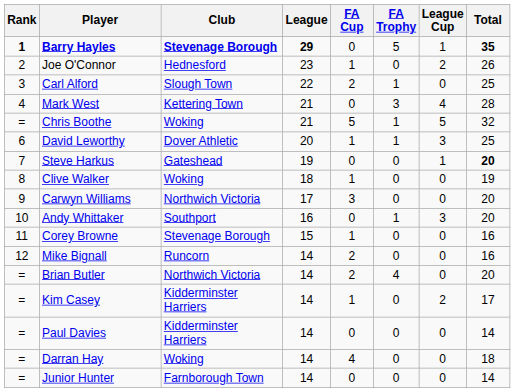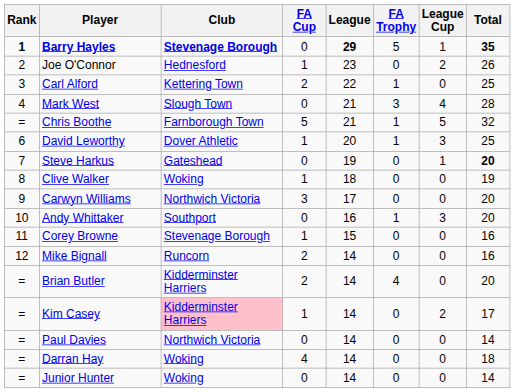 <table class="wikitable" style="text-align: center;">
 <tr>
 <th width=20>Rank</th>
 <th width=155>Player</th>
 <th width=155>Club</th>
+<th width=50><a href='#'>FA Cup</a></th>
 <th width=50>League</th>
-<th width=50><a href='#'>FA Cup</a></th>
 <th width=50><a href='#'>FA Trophy</a></th>
 <th width=50>League Cup</th>
 <th width=50>Total</th>
 </tr>
 <tr>
 <td><strong>1</strong></td>
 <td align=left><strong> <a href='#'>Barry Hayles</a> </strong></td>
 <td align=left><strong> <a href='#'>Stevenage Borough</a> </strong></td>
+<td>0</td>
 <td><strong>29</strong></td>
-<td>0</td>
 <td>5</td>
 <td>1</td>
 <td><strong>35</strong></td>
 </tr>
 <tr>
 <td>2</td>
 <td align=left>Joe O'Connor</td>
 <td align=left><a href='#'>Hednesford</a></td>
+<td>1</td>
 <td>23</td>
-<td>1</td>
 <td>0</td>
 <td>2</td>
 <td>26</td>
 </tr>
 <tr>
 <td>3</td>
 <td align=left><a href='#'>Carl Alford</a></td>
-<td align=left><a href='#'>Slough Town</a></td>
+<td align=left><a href='#'>Kettering Town</a></td>
+<td>2</td>
 <td>22</td>
-<td>2</td>
 <td>1</td>
 <td>0</td>
 <td>25</td>
 </tr>
 <tr>
 <td>4</td>
 <td align=left><a href='#'>Mark West</a></td>
-<td align=left><a href='#'>Kettering Town</a></td>
+<td align=left><a href='#'>Slough Town</a></td>
+<td>0</td>
 <td>21</td>
-<td>0</td>
 <td>3</td>
 <td>4</td>
 <td>28</td>
 </tr>
 <tr>
 <td>=</td>
 <td align=left><a href='#'>Chris Boothe</a></td>
-<td align=left><a href='#'>Woking</a></td>
+<td align=left><a href='#'>Farnborough Town</a></td>
+<td>5</td>
 <td>21</td>
-<td>5</td>
 <td>1</td>
 <td>5</td>
 <td>32</td>
 </tr>
 <tr>
 <td>6</td>
 <td align=left><a href='#'>David Leworthy</a></td>
 <td align=left><a href='#'>Dover Athletic</a></td>
+<td>1</td>
 <td>20</td>
-<td>1</td>
 <td>1</td>
 <td>3</td>
 <td>25</td>
 </tr>
 <tr>
 <td>7</td>
 <td align=left><a href='#'>Steve Harkus</a></td>
 <td align=left><a href='#'>Gateshead</a></td>
+<td>0</td>
 <td>19</td>
-<td>0</td>
 <td>0</td>
 <td>1</td>
 <td><strong>20</strong></td>
 </tr>
 <tr>
 <td>8</td>
 <td align=left><a href='#'>Clive Walker</a></td>
 <td align=left><a href='#'>Woking</a></td>
+<td>1</td>
 <td>18</td>
-<td>1</td>
 <td>0</td>
 <td>0</td>
 <td>19</td>
 </tr>
 <tr>
 <td>9</td>
 <td align=left><a href='#'>Carwyn Williams</a></td>
 <td align=left><a href='#'>Northwich Victoria</a></td>
+<td>3</td>
 <td>17</td>
-<td>3</td>
 <td>0</td>
 <td>0</td>
 <td>20</td>
 </tr>
 <tr>
 <td>10</td>
 <td align=left><a href='#'>Andy Whittaker</a></td>
 <td align=left><a href='#'>Southport</a></td>
+<td>0</td>
 <td>16</td>
-<td>0</td>
 <td>1</td>
 <td>3</td>
 <td>20</td>
 </tr>
 <tr>
 <td>11</td>
 <td align=left><a href='#'>Corey Browne</a></td>
 <td align=left><a href='#'>Stevenage Borough</a></td>
+<td>1</td>
 <td>15</td>
-<td>1</td>
 <td>0</td>
 <td>0</td>
 <td>16</td>
 </tr>
 <tr>
 <td>12</td>
 <td align=left><a href='#'>Mike Bignall</a></td>
 <td align=left><a href='#'>Runcorn</a></td>
+<td>2</td>
 <td>14</td>
-<td>2</td>
 <td>0</td>
 <td>0</td>
 <td>16</td>
 </tr>
 <tr>
 <td>=</td>
 <td align=left><a href='#'>Brian Butler</a></td>
-<td align=left><a href='#'>Northwich Victoria</a></td>
+<td align=left><a href='#'>Kidderminster Harriers</a></td>
+<td>2</td>
 <td>14</td>
-<td>2</td>
 <td>4</td>
 <td>0</td>
 <td>20</td>
 </tr>
 <tr>
 <td>=</td>
 <td align=left><a href='#'>Kim Casey</a></td>
-<td align=left><a href='#'>Kidderminster Harriers</a></td>
+<td align=left style="background: pink;"><a href='#'>Kidderminster Harriers</a></td>
+<td>1</td>
 <td>14</td>
-<td>1</td>
 <td>0</td>
 <td>2</td>
 <td>17</td>
 </tr>
 <tr>
 <td>=</td>
 <td align=left><a href='#'>Paul Davies</a></td>
-<td align=left><a href='#'>Kidderminster Harriers</a></td>
+<td align=left><a href='#'>Northwich Victoria</a></td>
+<td>0</td>
 <td>14</td>
-<td>0</td>
 <td>0</td>
 <td>0</td>
 <td>14</td>
 </tr>
 <tr>
 <td>=</td>
 <td align=left><a href='#'>Darran Hay</a></td>
 <td align=left><a href='#'>Woking</a></td>
+<td>4</td>
 <td>14</td>
-<td>4</td>
 <td>0</td>
 <td>0</td>
 <td>18</td>
 </tr>
 <tr>
 <td>=</td>
 <td align=left><a href='#'>Junior Hunter</a></td>
-<td align=left><a href='#'>Farnborough Town</a></td>
+<td align=left><a href='#'>Woking</a></td>
+<td>0</td>
 <td>14</td>
-<td>0</td>
 <td>0</td>
 <td>0</td>
 <td>14</td>
 </tr>
 </table>
